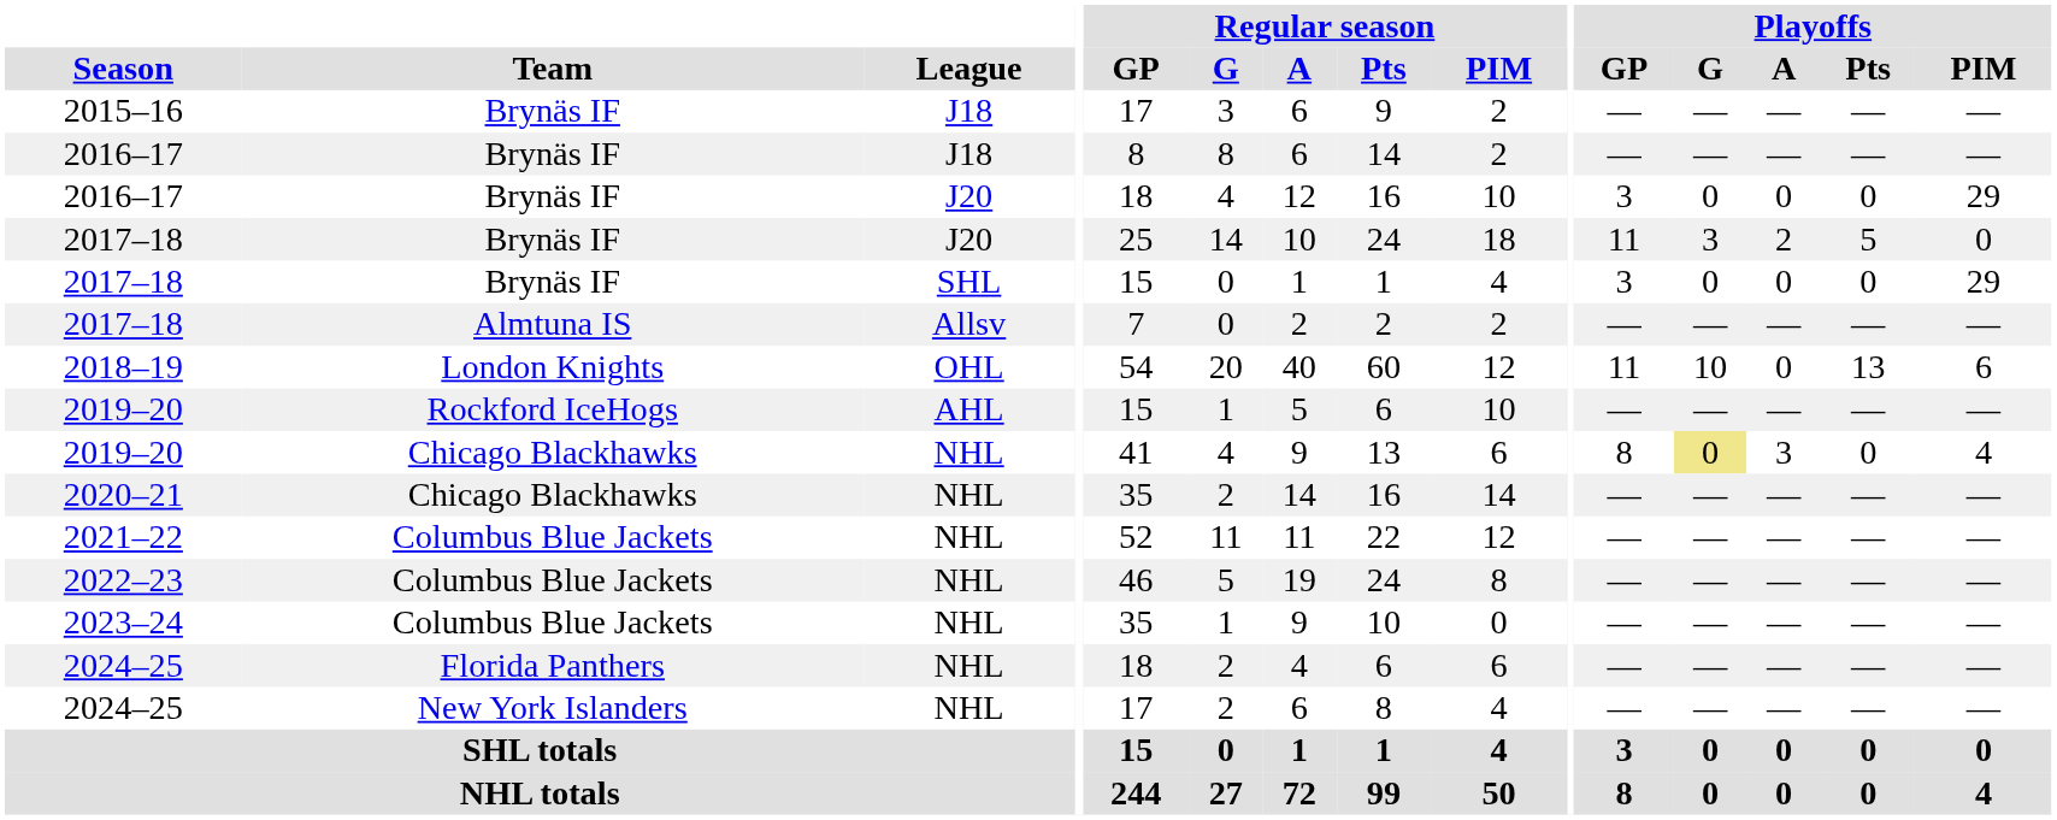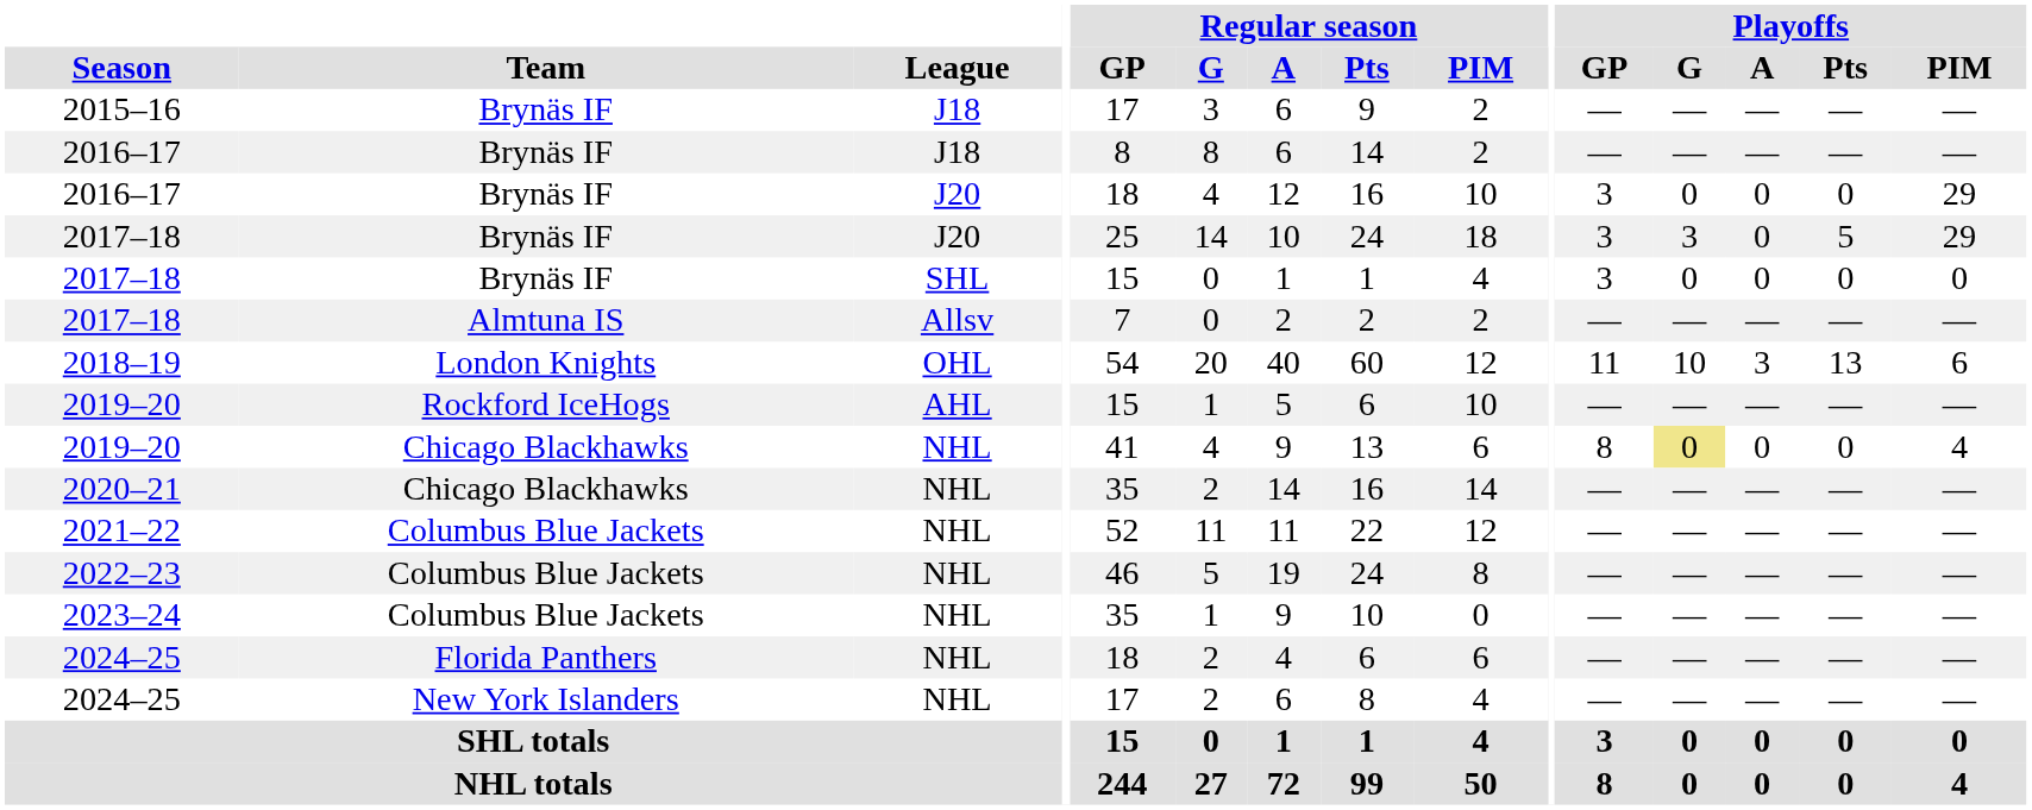 <table border="0" cellpadding="1" cellspacing="0" style="text-align:center; width:60em;">
 <tr bgcolor="#e0e0e0">
 <th colspan="3" bgcolor="#ffffff"></th>
 <th rowspan="96" bgcolor="#ffffff"></th>
 <th colspan="5"><a href='#'>Regular season</a></th>
 <th rowspan="96" bgcolor="#ffffff"></th>
 <th colspan="5"><a href='#'>Playoffs</a></th>
 </tr>
 <tr bgcolor="#e0e0e0">
 <th><a href='#'>Season</a></th>
 <th>Team</th>
 <th>League</th>
 <th>GP</th>
 <th><a href='#'>G</a></th>
 <th><a href='#'>A</a></th>
 <th><a href='#'>Pts</a></th>
 <th><a href='#'>PIM</a></th>
 <th>GP</th>
 <th>G</th>
 <th>A</th>
 <th>Pts</th>
 <th>PIM</th>
 </tr>
 <tr>
 <td>2015–16</td>
 <td><a href='#'>Brynäs IF</a></td>
 <td><a href='#'>J18</a></td>
 <td>17</td>
 <td>3</td>
 <td>6</td>
 <td>9</td>
 <td>2</td>
 <td>—</td>
 <td>—</td>
 <td>—</td>
 <td>—</td>
 <td>—</td>
 </tr>
 <tr bgcolor="#f0f0f0">
 <td>2016–17</td>
 <td>Brynäs IF</td>
 <td>J18</td>
 <td>8</td>
 <td>8</td>
 <td>6</td>
 <td>14</td>
 <td>2</td>
 <td>—</td>
 <td>—</td>
 <td>—</td>
 <td>—</td>
 <td>—</td>
 </tr>
 <tr>
 <td>2016–17</td>
 <td>Brynäs IF</td>
 <td><a href='#'>J20</a></td>
 <td>18</td>
 <td>4</td>
 <td>12</td>
 <td>16</td>
 <td>10</td>
 <td>3</td>
 <td>0</td>
 <td>0</td>
 <td>0</td>
 <td>29</td>
 </tr>
 <tr bgcolor="#f0f0f0">
 <td>2017–18</td>
 <td>Brynäs IF</td>
 <td>J20</td>
 <td>25</td>
 <td>14</td>
 <td>10</td>
 <td>24</td>
 <td>18</td>
-<td>11</td>
 <td>3</td>
-<td>2</td>
+<td>3</td>
+<td>0</td>
 <td>5</td>
-<td>0</td>
+<td>29</td>
 </tr>
 <tr>
 <td><a href='#'>2017–18</a></td>
 <td>Brynäs IF</td>
 <td><a href='#'>SHL</a></td>
 <td>15</td>
 <td>0</td>
 <td>1</td>
 <td>1</td>
 <td>4</td>
 <td>3</td>
 <td>0</td>
 <td>0</td>
 <td>0</td>
-<td>29</td>
+<td>0</td>
 </tr>
 <tr bgcolor="#f0f0f0">
 <td><a href='#'>2017–18</a></td>
 <td><a href='#'>Almtuna IS</a></td>
 <td><a href='#'>Allsv</a></td>
 <td>7</td>
 <td>0</td>
 <td>2</td>
 <td>2</td>
 <td>2</td>
 <td>—</td>
 <td>—</td>
 <td>—</td>
 <td>—</td>
 <td>—</td>
 </tr>
 <tr>
 <td><a href='#'>2018–19</a></td>
 <td><a href='#'>London Knights</a></td>
 <td><a href='#'>OHL</a></td>
 <td>54</td>
 <td>20</td>
 <td>40</td>
 <td>60</td>
 <td>12</td>
 <td>11</td>
 <td>10</td>
-<td>0</td>
+<td>3</td>
 <td>13</td>
 <td>6</td>
 </tr>
 <tr bgcolor="#f0f0f0">
 <td><a href='#'>2019–20</a></td>
 <td><a href='#'>Rockford IceHogs</a></td>
 <td><a href='#'>AHL</a></td>
 <td>15</td>
 <td>1</td>
 <td>5</td>
 <td>6</td>
 <td>10</td>
 <td>—</td>
 <td>—</td>
 <td>—</td>
 <td>—</td>
 <td>—</td>
 </tr>
 <tr>
 <td><a href='#'>2019–20</a></td>
 <td><a href='#'>Chicago Blackhawks</a></td>
 <td><a href='#'>NHL</a></td>
 <td>41</td>
 <td>4</td>
 <td>9</td>
 <td>13</td>
 <td>6</td>
 <td>8</td>
 <td style="background: khaki;">0</td>
-<td>3</td>
+<td>0</td>
 <td>0</td>
 <td>4</td>
 </tr>
 <tr bgcolor="#f0f0f0">
 <td><a href='#'>2020–21</a></td>
 <td>Chicago Blackhawks</td>
 <td>NHL</td>
 <td>35</td>
 <td>2</td>
 <td>14</td>
 <td>16</td>
 <td>14</td>
 <td>—</td>
 <td>—</td>
 <td>—</td>
 <td>—</td>
 <td>—</td>
 </tr>
 <tr>
 <td><a href='#'>2021–22</a></td>
 <td><a href='#'>Columbus Blue Jackets</a></td>
 <td>NHL</td>
 <td>52</td>
 <td>11</td>
 <td>11</td>
 <td>22</td>
 <td>12</td>
 <td>—</td>
 <td>—</td>
 <td>—</td>
 <td>—</td>
 <td>—</td>
 </tr>
 <tr bgcolor="#f0f0f0">
 <td><a href='#'>2022–23</a></td>
 <td>Columbus Blue Jackets</td>
 <td>NHL</td>
 <td>46</td>
 <td>5</td>
 <td>19</td>
 <td>24</td>
 <td>8</td>
 <td>—</td>
 <td>—</td>
 <td>—</td>
 <td>—</td>
 <td>—</td>
 </tr>
 <tr>
 <td><a href='#'>2023–24</a></td>
 <td>Columbus Blue Jackets</td>
 <td>NHL</td>
 <td>35</td>
 <td>1</td>
 <td>9</td>
 <td>10</td>
 <td>0</td>
 <td>—</td>
 <td>—</td>
 <td>—</td>
 <td>—</td>
 <td>—</td>
 </tr>
 <tr bgcolor="#f0f0f0">
 <td><a href='#'>2024–25</a></td>
 <td><a href='#'>Florida Panthers</a></td>
 <td>NHL</td>
 <td>18</td>
 <td>2</td>
 <td>4</td>
 <td>6</td>
 <td>6</td>
 <td>—</td>
 <td>—</td>
 <td>—</td>
 <td>—</td>
 <td>—</td>
 </tr>
 <tr>
 <td>2024–25</td>
 <td><a href='#'>New York Islanders</a></td>
 <td>NHL</td>
 <td>17</td>
 <td>2</td>
 <td>6</td>
 <td>8</td>
 <td>4</td>
 <td>—</td>
 <td>—</td>
 <td>—</td>
 <td>—</td>
 <td>—</td>
 </tr>
 <tr bgcolor="#e0e0e0">
 <th colspan="3">SHL totals</th>
 <th>15</th>
 <th>0</th>
 <th>1</th>
 <th>1</th>
 <th>4</th>
 <th>3</th>
 <th>0</th>
 <th>0</th>
 <th>0</th>
 <th>0</th>
 </tr>
 <tr bgcolor="#e0e0e0">
 <th colspan="3">NHL totals</th>
 <th>244</th>
 <th>27</th>
 <th>72</th>
 <th>99</th>
 <th>50</th>
 <th>8</th>
 <th>0</th>
 <th>0</th>
 <th>0</th>
 <th>4</th>
 </tr>
 </table>
